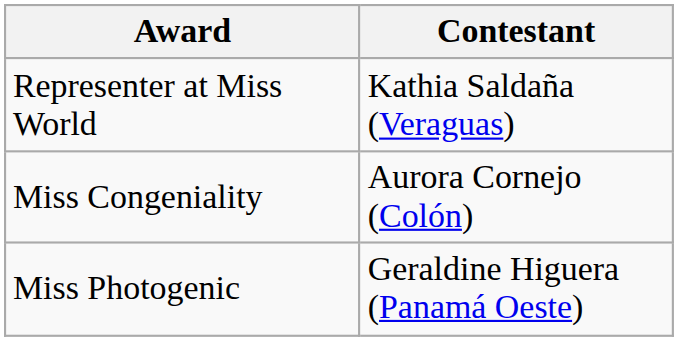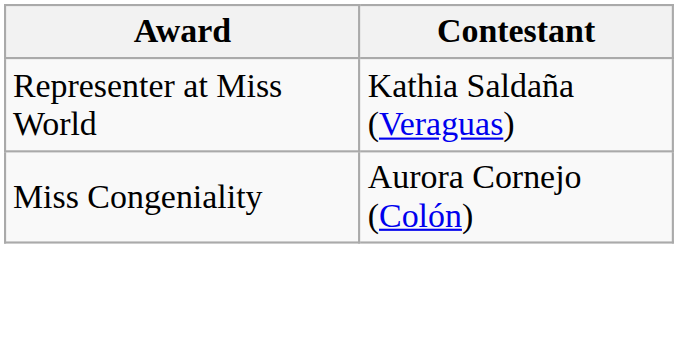 <table class="wikitable">
 <tr>
 <th width="160">Award</th>
 <th width="140">Contestant</th>
 </tr>
 <tr>
 <td>Representer at Miss World</td>
 <td>Kathia Saldaña (<a href='#'>Veraguas</a>)</td>
 </tr>
 <tr>
 <td>Miss Congeniality</td>
 <td>Aurora Cornejo (<a href='#'>Colón</a>)</td>
 </tr>
-<tr>
-<td>Miss Photogenic</td>
-<td>Geraldine Higuera (<a href='#'>Panamá Oeste</a>)</td>
-</tr>
 </table>
